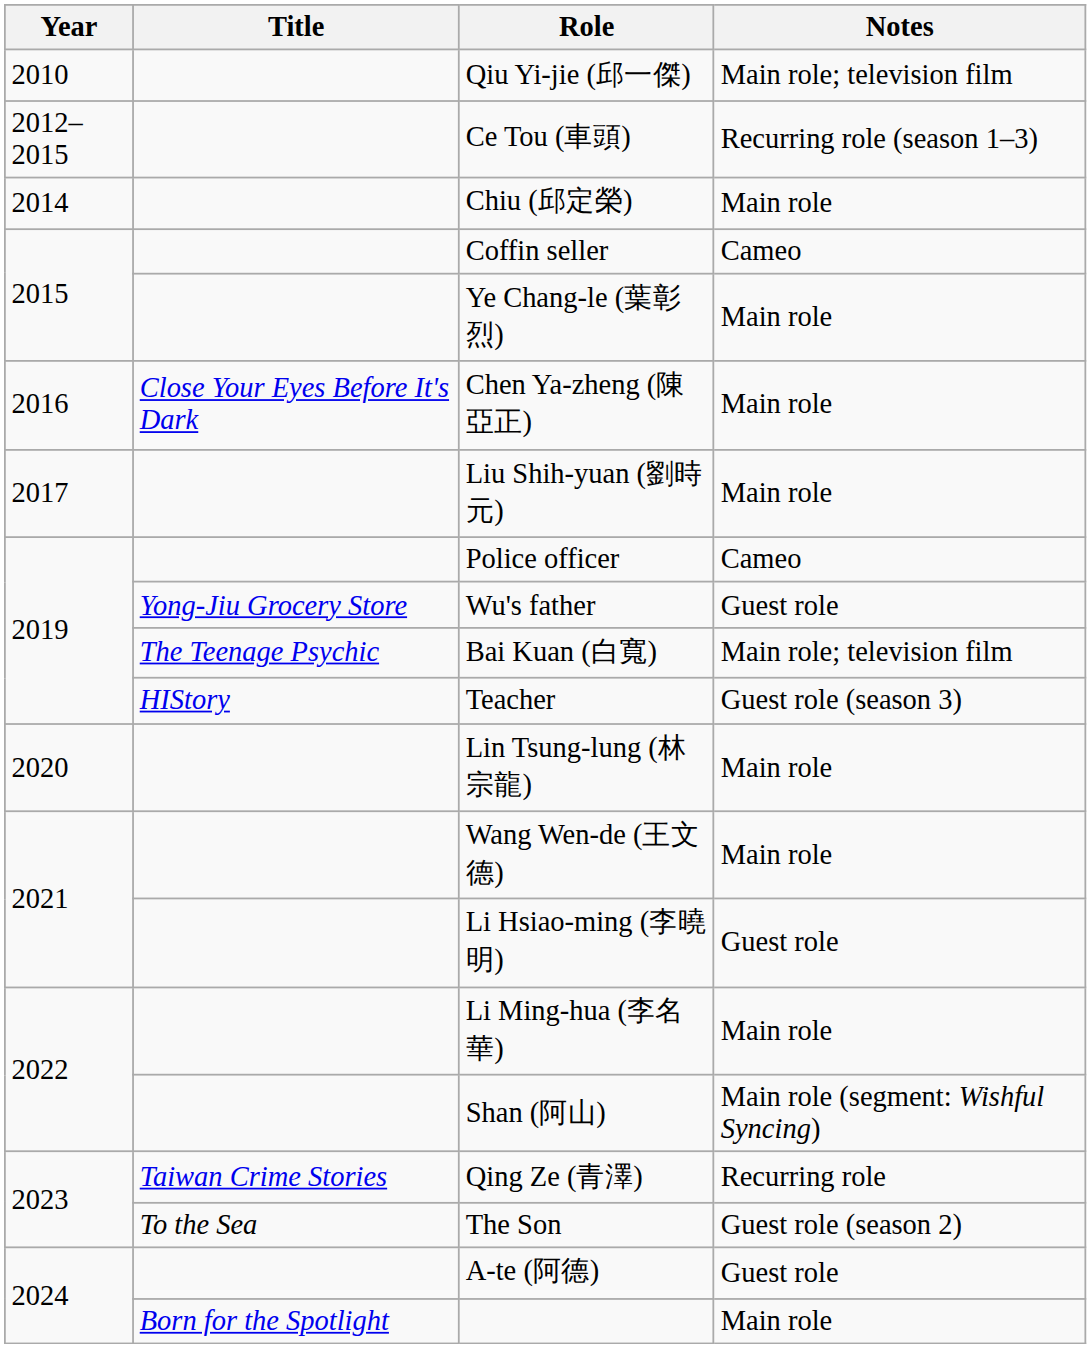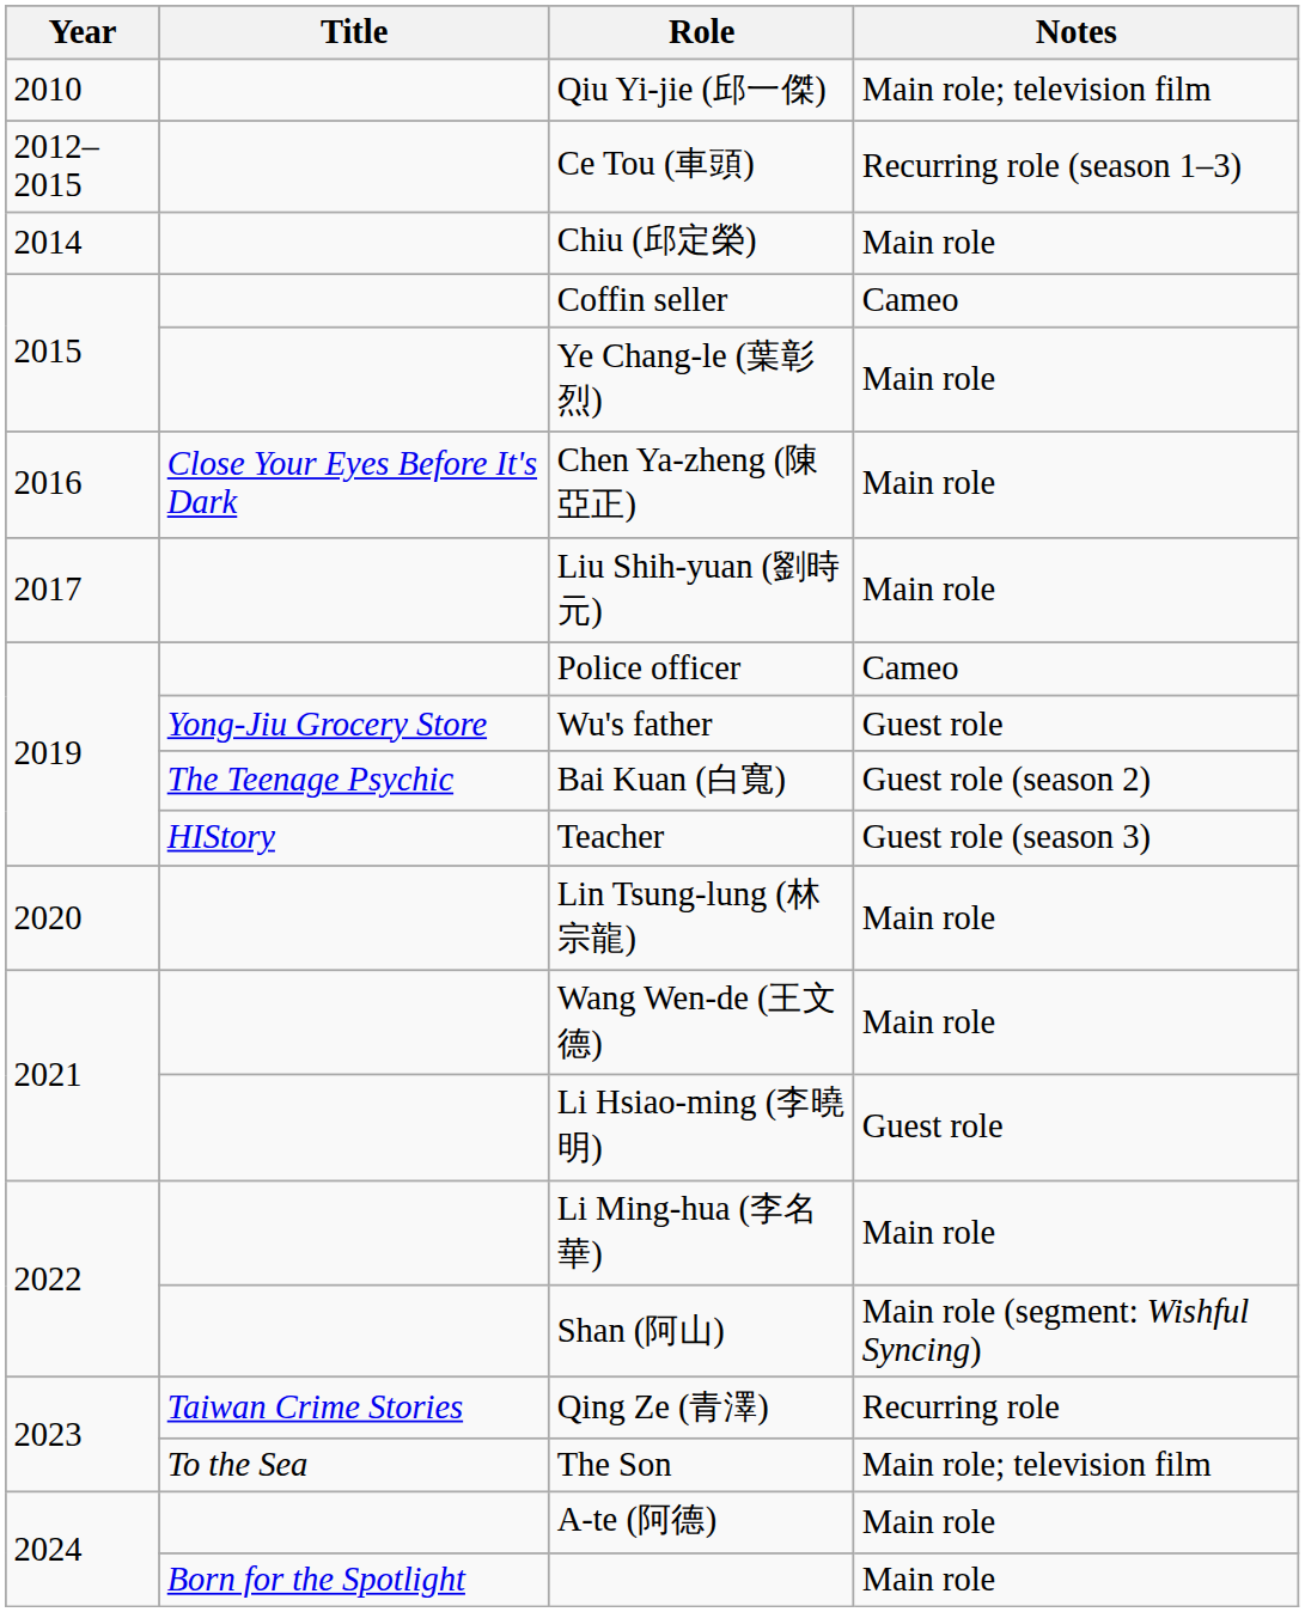 <table class="wikitable">
 <tr>
 <th>Year</th>
 <th>Title</th>
 <th>Role</th>
 <th>Notes</th>
 </tr>
 <tr>
 <td>2010</td>
 <td><em></em></td>
 <td>Qiu Yi-jie (邱一傑)</td>
 <td>Main role; television film</td>
 </tr>
 <tr>
 <td>2012–2015</td>
 <td><em></em></td>
 <td>Ce Tou (車頭)</td>
 <td>Recurring role (season 1–3)</td>
 </tr>
 <tr>
 <td>2014</td>
 <td><em></em></td>
 <td>Chiu (邱定榮)</td>
 <td>Main role</td>
 </tr>
 <tr>
 <td rowspan="2">2015</td>
 <td><em></em></td>
 <td>Coffin seller</td>
 <td>Cameo</td>
 </tr>
 <tr>
 <td><em></em></td>
 <td>Ye Chang-le (葉彰烈)</td>
 <td>Main role</td>
 </tr>
 <tr>
 <td>2016</td>
 <td><em><a href='#'>Close Your Eyes Before It's Dark</a></em></td>
 <td>Chen Ya-zheng (陳亞正)</td>
 <td>Main role</td>
 </tr>
 <tr>
 <td>2017</td>
 <td><em></em></td>
 <td>Liu Shih-yuan (劉時元)</td>
 <td>Main role</td>
 </tr>
 <tr>
 <td rowspan="4">2019</td>
 <td><em></em></td>
 <td>Police officer</td>
 <td>Cameo</td>
 </tr>
 <tr>
 <td><em><a href='#'>Yong-Jiu Grocery Store</a></em></td>
 <td>Wu's father</td>
 <td>Guest role</td>
 </tr>
 <tr>
 <td><em><a href='#'>The Teenage Psychic</a></em></td>
 <td>Bai Kuan (白寬)</td>
-<td>Main role; television film</td>
+<td>Guest role (season 2)</td>
 </tr>
 <tr>
 <td><em><a href='#'>HIStory</a></em></td>
 <td>Teacher</td>
 <td>Guest role (season 3)</td>
 </tr>
 <tr>
 <td>2020</td>
 <td><em></em></td>
 <td>Lin Tsung-lung (林宗龍)</td>
 <td>Main role</td>
 </tr>
 <tr>
 <td rowspan="2">2021</td>
 <td><em></em></td>
 <td>Wang Wen-de (王文德)</td>
 <td>Main role</td>
 </tr>
 <tr>
 <td><em></em></td>
 <td>Li Hsiao-ming (李曉明)</td>
 <td>Guest role</td>
 </tr>
 <tr>
 <td rowspan="2">2022</td>
 <td><em></em></td>
 <td>Li Ming-hua (李名華)</td>
 <td>Main role</td>
 </tr>
 <tr>
 <td><em></em></td>
 <td>Shan (阿山)</td>
 <td>Main role (segment: <em>Wishful Syncing</em>)</td>
 </tr>
 <tr>
 <td rowspan="2">2023</td>
 <td><em><a href='#'>Taiwan Crime Stories</a></em></td>
 <td>Qing Ze (青澤)</td>
 <td>Recurring role</td>
 </tr>
 <tr>
 <td><em>To the Sea</em></td>
 <td>The Son</td>
-<td>Guest role (season 2)</td>
+<td>Main role; television film</td>
 </tr>
 <tr>
 <td rowspan="2">2024</td>
 <td><em></em></td>
 <td>A-te (阿德)</td>
-<td>Guest role</td>
+<td>Main role</td>
 </tr>
 <tr>
 <td><em><a href='#'>Born for the Spotlight</a></em></td>
 <td></td>
 <td>Main role</td>
 </tr>
 </table>
